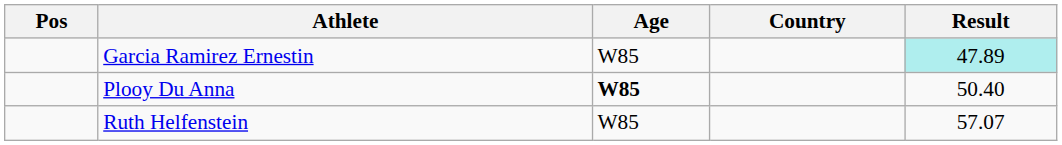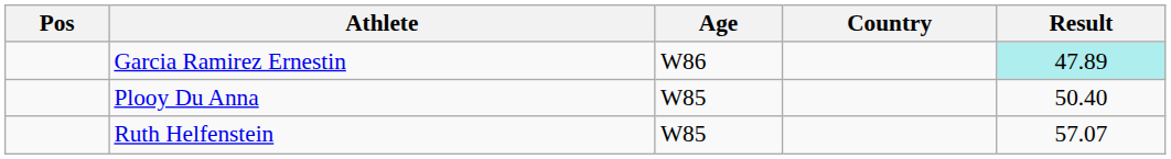 <table class="wikitable"  style="text-align:center; width:50%;">
 <tr>
 <th>Pos</th>
 <th>Athlete</th>
 <th>Age</th>
 <th>Country</th>
 <th>Result</th>
 </tr>
 <tr>
 <td align=center></td>
 <td align=left><a href='#'>Garcia Ramirez Ernestin</a></td>
-<td align=left>W85</td>
+<td align=left>W86</td>
 <td align=left></td>
 <td style="background: paleturquoise;">47.89</td>
 </tr>
 <tr>
 <td align=center></td>
 <td align=left><a href='#'>Plooy Du Anna</a></td>
-<td align=left><strong>W85</strong></td>
+<td align=left>W85</td>
 <td align=left></td>
 <td>50.40</td>
 </tr>
 <tr>
 <td align=center></td>
 <td align=left><a href='#'>Ruth Helfenstein</a></td>
 <td align=left>W85</td>
 <td align=left></td>
 <td>57.07</td>
 </tr>
 </table>
